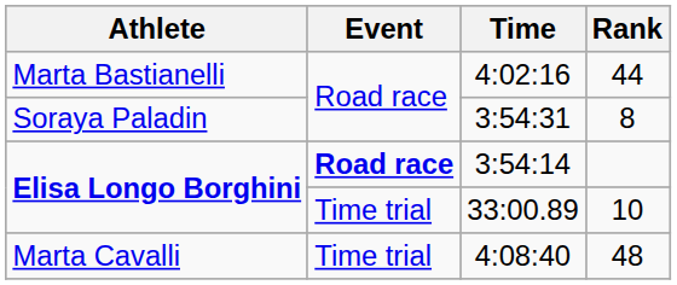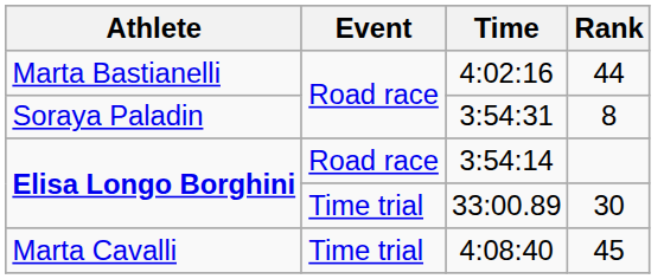 <table class="wikitable" style="font-size:90%">
 <tr>
 <th>Athlete</th>
 <th>Event</th>
 <th>Time</th>
 <th>Rank</th>
 </tr>
 <tr align=center>
 <td align=left><a href='#'>Marta Bastianelli</a></td>
 <td align=left rowspan=2><a href='#'>Road race</a></td>
 <td>4:02:16</td>
 <td>44</td>
 </tr>
 <tr align=center>
 <td align=left><a href='#'>Soraya Paladin</a></td>
 <td>3:54:31</td>
 <td>8</td>
 </tr>
 <tr align=center>
 <td align=left rowspan=2><strong><a href='#'>Elisa Longo Borghini</a></strong></td>
-<td align=left><strong><a href='#'>Road race</a></strong></td>
+<td align=left><a href='#'>Road race</a></td>
 <td>3:54:14</td>
 <td></td>
 </tr>
 <tr align=center>
 <td align=left><a href='#'>Time trial</a></td>
 <td>33:00.89</td>
-<td>10</td>
+<td>30</td>
 </tr>
 <tr align=center>
 <td align=left><a href='#'>Marta Cavalli</a></td>
 <td align=left><a href='#'>Time trial</a></td>
 <td>4:08:40</td>
-<td>48</td>
+<td>45</td>
 </tr>
 </table>
